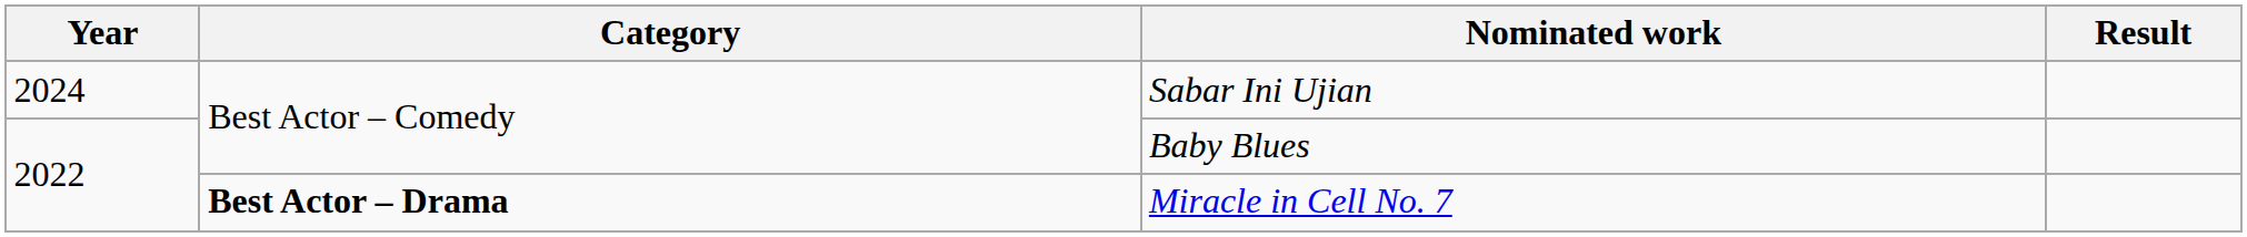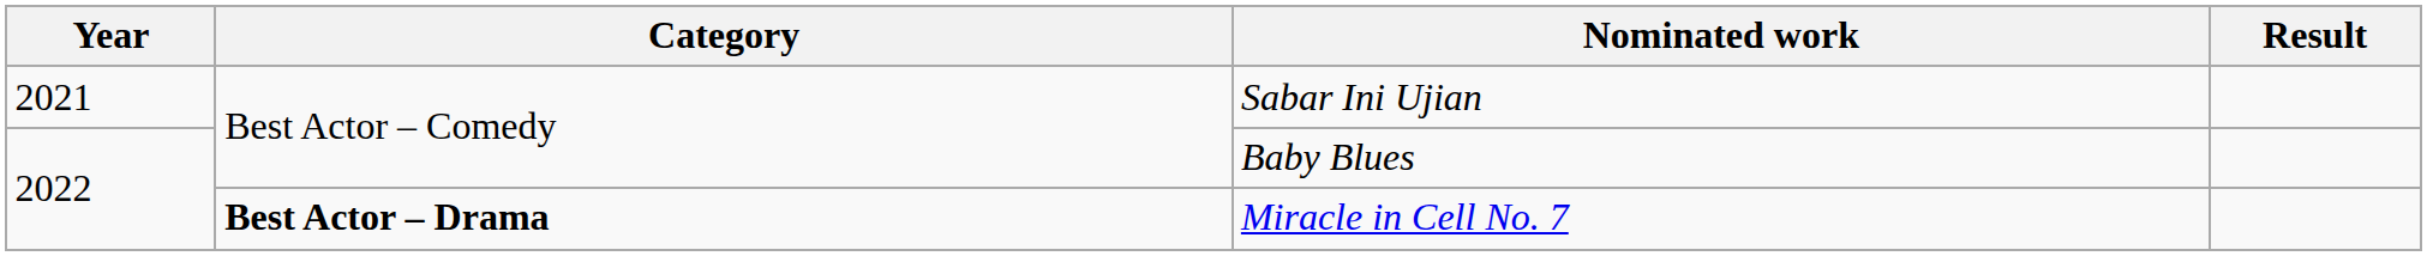 <table class="wikitable">
 <tr>
 <th scope="col" style="width:5em;">Year</th>
 <th scope="col" style="width:26em;">Category</th>
 <th scope="col" style="width:25em;">Nominated work</th>
 <th scope="col" style="width:5em;">Result</th>
 </tr>
 <tr>
-<td>2024</td>
+<td>2021</td>
 <td rowspan="2">Best Actor – Comedy</td>
 <td><em>Sabar Ini Ujian</em></td>
 <td></td>
 </tr>
 <tr>
 <td rowspan="2">2022</td>
 <td><em>Baby Blues</em></td>
 <td></td>
 </tr>
 <tr>
 <td><strong>Best Actor – Drama</strong></td>
 <td><em><a href='#'>Miracle in Cell No. 7</a></em></td>
 <td></td>
 </tr>
 </table>
